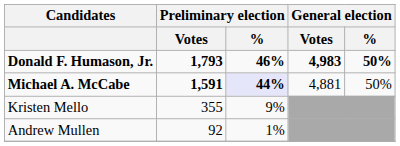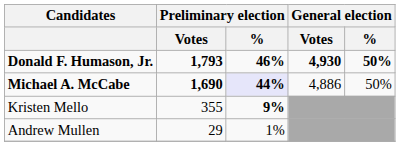 <table class=wikitable>
 <tr>
 <th colspan=1><strong>Candidates</strong></th>
 <th colspan=2><strong>Preliminary election</strong></th>
 <th colspan=2><strong>General election</strong></th>
 </tr>
 <tr>
 <th></th>
 <th>Votes</th>
 <th>%</th>
 <th>Votes</th>
 <th>%</th>
 </tr>
 <tr>
 <td><strong>Donald F. Humason, Jr.</strong></td>
 <td align="right"><strong>1,793</strong></td>
 <td align="right"><strong>46%</strong></td>
-<td align="right"><strong>4,983</strong></td>
+<td align="right"><strong>4,930</strong></td>
 <td align="right"><strong>50%</strong></td>
 </tr>
 <tr>
 <td><strong>Michael A. McCabe</strong></td>
-<td align="right"><strong>1,591</strong></td>
+<td align="right"><strong>1,690</strong></td>
 <td align="right" style="background: lavender;"><strong>44%</strong></td>
-<td align="right">4,881</td>
+<td align="right">4,886</td>
 <td align="right">50%</td>
 </tr>
 <tr>
 <td>Kristen Mello</td>
 <td align="right">355</td>
-<td align="right">9%</td>
+<td align="right"><strong>9%</strong></td>
 <td colspan=2 bgcolor=darkgray></td>
 </tr>
 <tr>
 <td>Andrew Mullen</td>
-<td align="right">92</td>
+<td align="right">29</td>
 <td align="right">1%</td>
 <td colspan=2 bgcolor=darkgray></td>
 </tr>
 <tr>
 </tr>
 </table>
